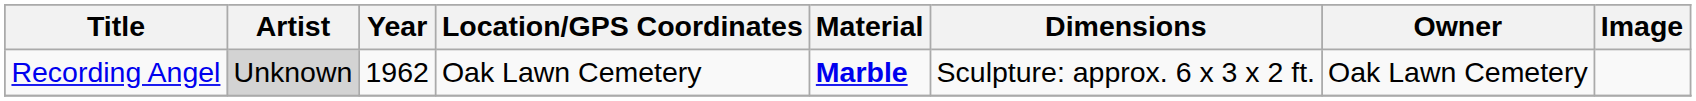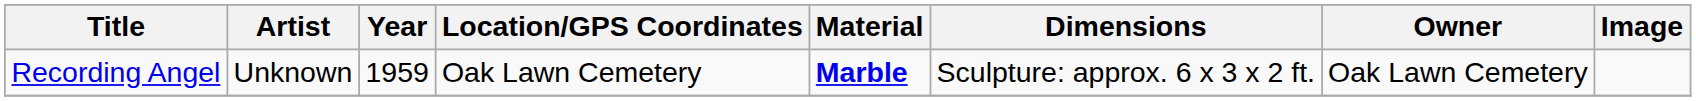 <table class="wikitable sortable">
 <tr>
 <th>Title</th>
 <th>Artist</th>
 <th>Year</th>
 <th>Location/GPS Coordinates</th>
 <th>Material</th>
 <th>Dimensions</th>
 <th>Owner</th>
 <th>Image</th>
 </tr>
 <tr>
 <td><a href='#'>Recording Angel</a></td>
-<td style="background: lightgrey;">Unknown</td>
-<td>1962</td>
+<td>Unknown</td>
+<td>1959</td>
 <td>Oak Lawn Cemetery</td>
 <td><strong><a href='#'>Marble</a></strong></td>
 <td>Sculpture: approx. 6 x 3 x 2 ft.</td>
 <td>Oak Lawn Cemetery</td>
 <td></td>
 </tr>
 <tr>
 </tr>
 </table>
